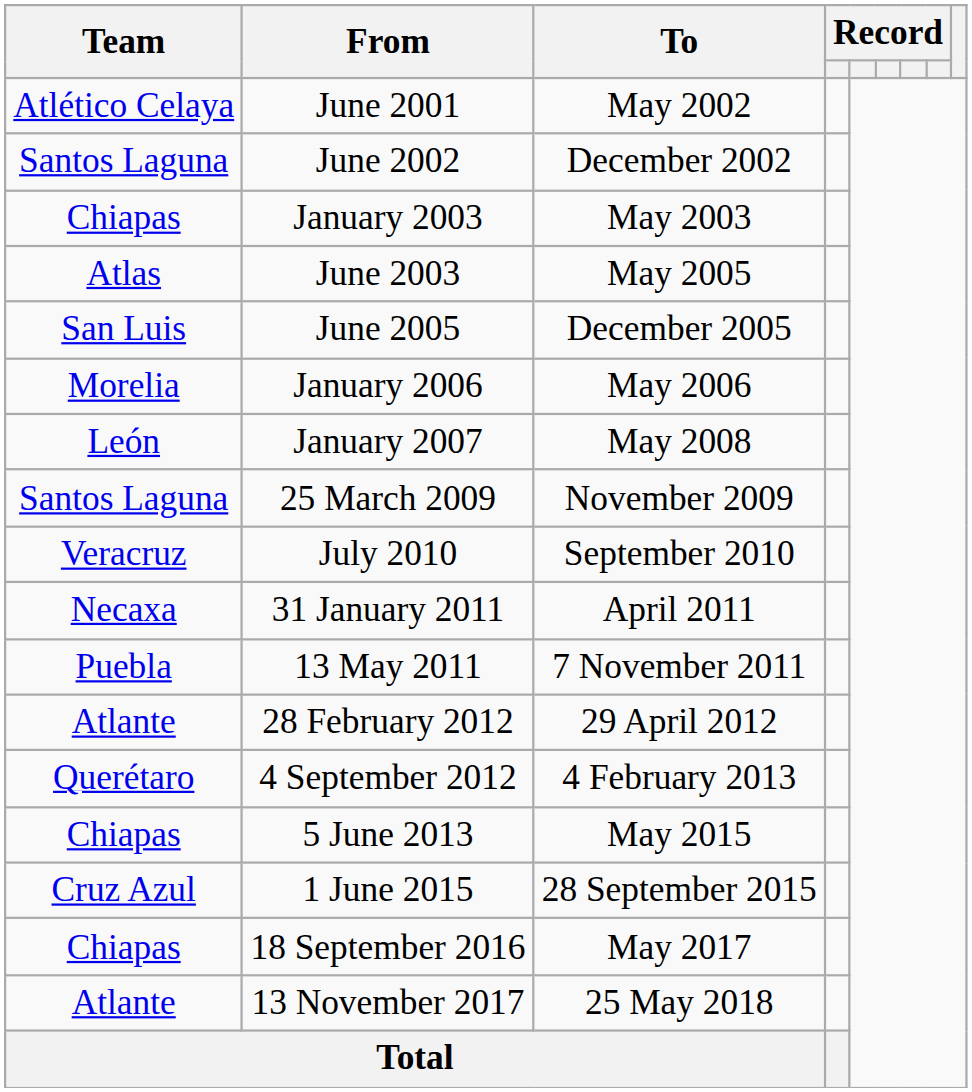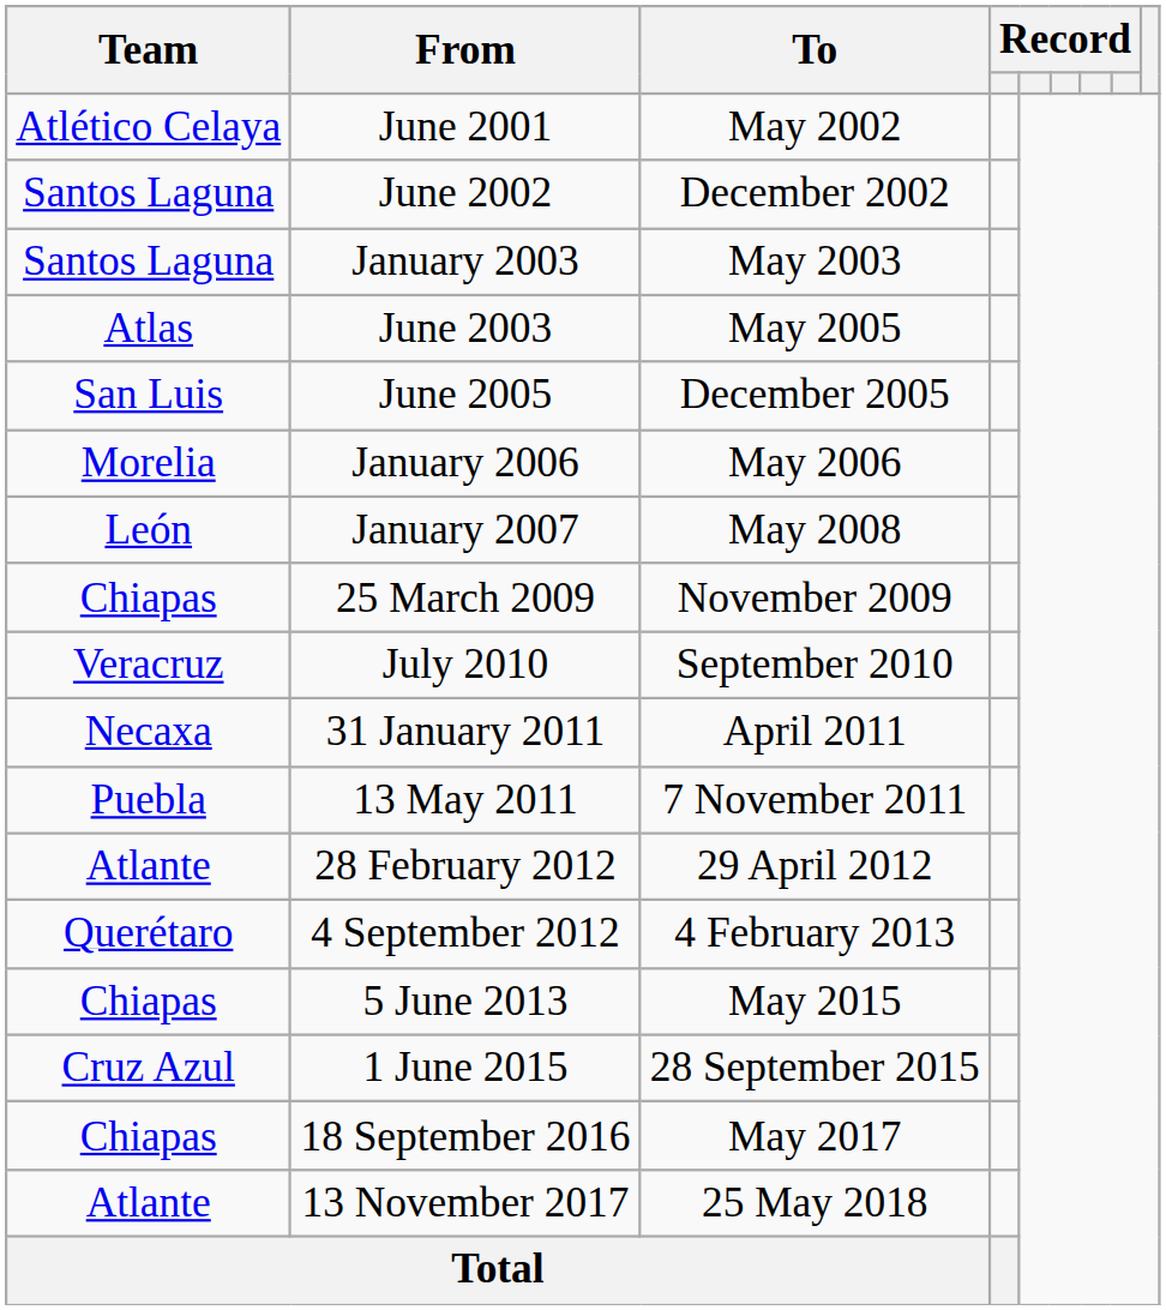 <table class="wikitable" style="text-align: center">
 <tr>
 <th rowspan="2">Team</th>
 <th rowspan="2">From</th>
 <th rowspan="2">To</th>
 <th colspan="5">Record</th>
 <th rowspan=2></th>
 </tr>
 <tr>
 <th></th>
 <th></th>
 <th></th>
 <th></th>
 <th></th>
 </tr>
 <tr>
 <td><a href='#'>Atlético Celaya</a></td>
 <td>June 2001</td>
 <td>May 2002<br></td>
 <td></td>
 </tr>
 <tr>
 <td><a href='#'>Santos Laguna</a></td>
 <td>June 2002</td>
 <td>December 2002<br></td>
 <td></td>
 </tr>
 <tr>
-<td><a href='#'>Chiapas</a></td>
+<td><a href='#'>Santos Laguna</a></td>
 <td>January 2003</td>
 <td>May 2003<br></td>
 <td></td>
 </tr>
 <tr>
 <td><a href='#'>Atlas</a></td>
 <td>June 2003</td>
 <td>May 2005<br></td>
 <td></td>
 </tr>
 <tr>
 <td><a href='#'>San Luis</a></td>
 <td>June 2005</td>
 <td>December 2005<br></td>
 <td></td>
 </tr>
 <tr>
 <td><a href='#'>Morelia</a></td>
 <td>January 2006</td>
 <td>May 2006<br></td>
 <td></td>
 </tr>
 <tr>
 <td><a href='#'>León</a></td>
 <td>January 2007</td>
 <td>May 2008<br></td>
 <td></td>
 </tr>
 <tr>
-<td><a href='#'>Santos Laguna</a></td>
+<td><a href='#'>Chiapas</a></td>
 <td>25 March 2009</td>
 <td>November 2009<br></td>
 <td></td>
 </tr>
 <tr>
 <td><a href='#'>Veracruz</a></td>
 <td>July 2010</td>
 <td>September 2010<br></td>
 <td></td>
 </tr>
 <tr>
 <td><a href='#'>Necaxa</a></td>
 <td>31 January 2011</td>
 <td>April 2011<br></td>
 <td></td>
 </tr>
 <tr>
 <td><a href='#'>Puebla</a></td>
 <td>13 May 2011</td>
 <td>7 November 2011<br></td>
 <td></td>
 </tr>
 <tr>
 <td><a href='#'>Atlante</a></td>
 <td>28 February 2012</td>
 <td>29 April 2012<br></td>
 <td></td>
 </tr>
 <tr>
 <td><a href='#'>Querétaro</a></td>
 <td>4 September 2012</td>
 <td>4 February 2013<br></td>
 <td></td>
 </tr>
 <tr>
 <td><a href='#'>Chiapas</a></td>
 <td>5 June 2013</td>
 <td>May 2015<br></td>
 <td></td>
 </tr>
 <tr>
 <td><a href='#'>Cruz Azul</a></td>
 <td>1 June 2015</td>
 <td>28 September 2015<br></td>
 <td></td>
 </tr>
 <tr>
 <td><a href='#'>Chiapas</a></td>
 <td>18 September 2016</td>
 <td>May 2017<br></td>
 <td></td>
 </tr>
 <tr>
 <td><a href='#'>Atlante</a></td>
 <td>13 November 2017</td>
 <td>25 May 2018<br></td>
 <td></td>
 </tr>
 <tr>
 <th colspan="3">Total<br></th>
 <th></th>
 </tr>
 </table>
